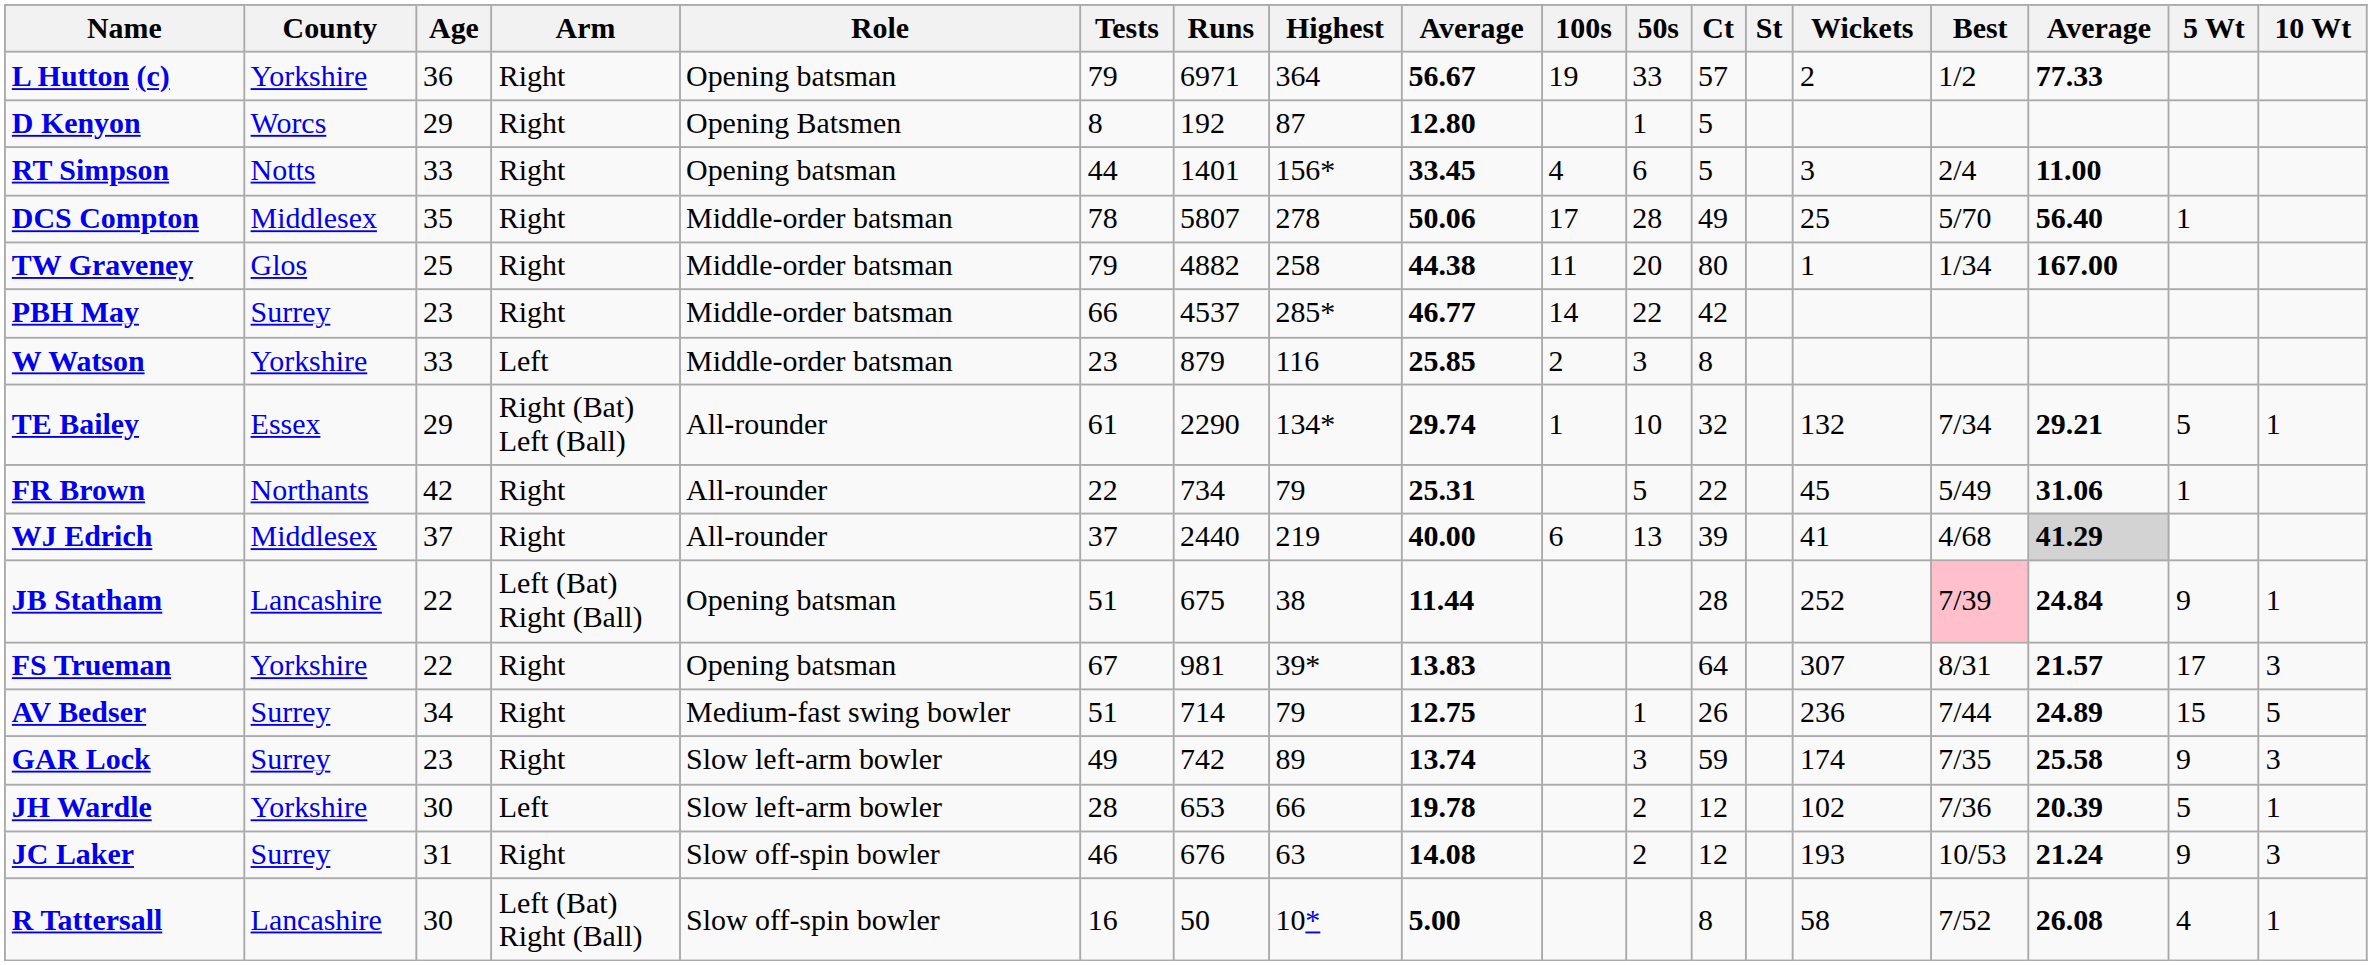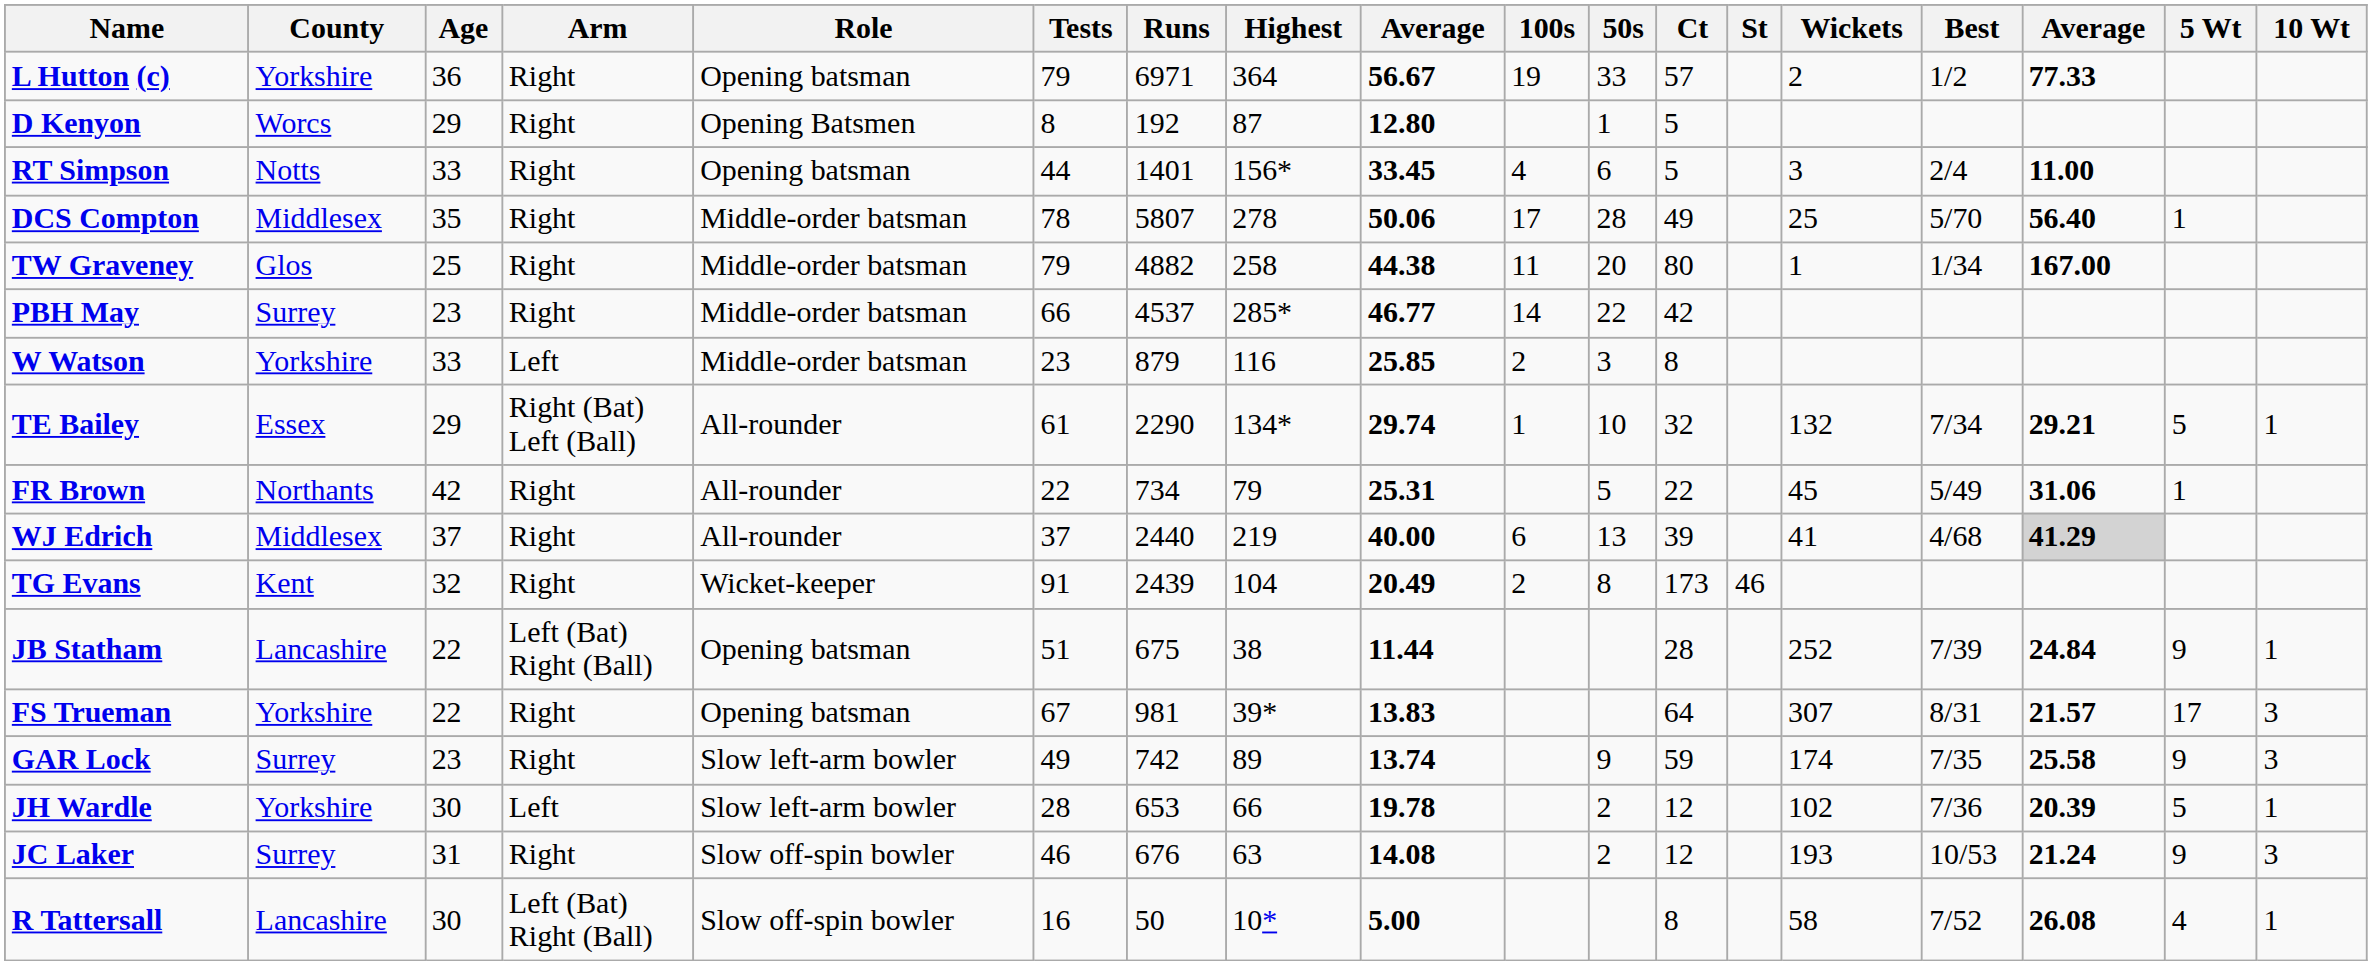 <table class="wikitable" style="width:100%;">
 <tr>
 <th>Name</th>
 <th>County</th>
 <th>Age</th>
 <th>Arm</th>
 <th>Role</th>
 <th>Tests</th>
 <th>Runs</th>
 <th>Highest</th>
 <th>Average</th>
 <th>100s</th>
 <th>50s</th>
 <th>Ct</th>
 <th>St</th>
 <th>Wickets</th>
 <th>Best</th>
 <th>Average</th>
 <th>5 Wt</th>
 <th>10 Wt</th>
 </tr>
 <tr align=left>
 <td><strong><a href='#'>L Hutton</a> <a href='#'>(c)</a></strong></td>
 <td><a href='#'>Yorkshire</a></td>
 <td>36</td>
 <td>Right</td>
 <td>Opening batsman</td>
 <td>79</td>
 <td>6971</td>
 <td>364</td>
 <td><strong>56.67</strong></td>
 <td>19</td>
 <td>33</td>
 <td>57</td>
 <td></td>
 <td>2</td>
 <td>1/2</td>
 <td><strong>77.33</strong></td>
 <td></td>
 <td></td>
 </tr>
 <tr align=left>
 <td><strong><a href='#'>D Kenyon</a></strong></td>
 <td><a href='#'>Worcs</a></td>
 <td>29</td>
 <td>Right</td>
 <td>Opening Batsmen</td>
 <td>8</td>
 <td>192</td>
 <td>87</td>
 <td><strong>12.80</strong></td>
 <td></td>
 <td>1</td>
 <td>5</td>
 <td></td>
 <td></td>
 <td></td>
 <td></td>
 <td></td>
 <td></td>
 </tr>
 <tr align=left>
 <td><strong><a href='#'>RT Simpson</a></strong></td>
 <td><a href='#'>Notts</a></td>
 <td>33</td>
 <td>Right</td>
 <td>Opening batsman</td>
 <td>44</td>
 <td>1401</td>
 <td>156*</td>
 <td><strong>33.45</strong></td>
 <td>4</td>
 <td>6</td>
 <td>5</td>
 <td></td>
 <td>3</td>
 <td>2/4</td>
 <td><strong>11.00</strong></td>
 <td></td>
 <td></td>
 </tr>
 <tr align=left>
 <td><strong><a href='#'>DCS Compton</a></strong></td>
 <td><a href='#'>Middlesex</a></td>
 <td>35</td>
 <td>Right</td>
 <td>Middle-order batsman</td>
 <td>78</td>
 <td>5807</td>
 <td>278</td>
 <td><strong>50.06</strong></td>
 <td>17</td>
 <td>28</td>
 <td>49</td>
 <td></td>
 <td>25</td>
 <td>5/70</td>
 <td><strong>56.40</strong></td>
 <td>1</td>
 <td></td>
 </tr>
 <tr align=left>
 <td><strong><a href='#'>TW Graveney</a></strong></td>
 <td><a href='#'>Glos</a></td>
 <td>25</td>
 <td>Right</td>
 <td>Middle-order batsman</td>
 <td>79</td>
 <td>4882</td>
 <td>258</td>
 <td><strong>44.38</strong></td>
 <td>11</td>
 <td>20</td>
 <td>80</td>
 <td></td>
 <td>1</td>
 <td>1/34</td>
 <td><strong>167.00</strong></td>
 <td></td>
 <td></td>
 </tr>
 <tr align=left>
 <td><strong><a href='#'>PBH May</a></strong></td>
 <td><a href='#'>Surrey</a></td>
 <td>23</td>
 <td>Right</td>
 <td>Middle-order batsman</td>
 <td>66</td>
 <td>4537</td>
 <td>285*</td>
 <td><strong>46.77</strong></td>
 <td>14</td>
 <td>22</td>
 <td>42</td>
 <td></td>
 <td></td>
 <td></td>
 <td></td>
 <td></td>
 <td></td>
 </tr>
 <tr align=left>
 <td><strong><a href='#'>W Watson</a></strong></td>
 <td><a href='#'>Yorkshire</a></td>
 <td>33</td>
 <td>Left</td>
 <td>Middle-order batsman</td>
 <td>23</td>
 <td>879</td>
 <td>116</td>
 <td><strong>25.85</strong></td>
 <td>2</td>
 <td>3</td>
 <td>8</td>
 <td></td>
 <td></td>
 <td></td>
 <td></td>
 <td></td>
 <td></td>
 </tr>
 <tr align=left>
 <td><strong><a href='#'>TE Bailey</a></strong></td>
 <td><a href='#'>Essex</a></td>
 <td>29</td>
 <td>Right (Bat)<br>Left (Ball)</td>
 <td>All-rounder</td>
 <td>61</td>
 <td>2290</td>
 <td>134*</td>
 <td><strong>29.74</strong></td>
 <td>1</td>
 <td>10</td>
 <td>32</td>
 <td></td>
 <td>132</td>
 <td>7/34</td>
 <td><strong>29.21</strong></td>
 <td>5</td>
 <td>1</td>
 </tr>
 <tr align=left>
 <td><strong><a href='#'>FR Brown</a></strong></td>
 <td><a href='#'>Northants</a></td>
 <td>42</td>
 <td>Right</td>
 <td>All-rounder</td>
 <td>22</td>
 <td>734</td>
 <td>79</td>
 <td><strong>25.31</strong></td>
 <td></td>
 <td>5</td>
 <td>22</td>
 <td></td>
 <td>45</td>
 <td>5/49</td>
 <td><strong>31.06</strong></td>
 <td>1</td>
 <td></td>
 </tr>
 <tr align=left>
 <td><strong><a href='#'>WJ Edrich</a></strong></td>
 <td><a href='#'>Middlesex</a></td>
 <td>37</td>
 <td>Right</td>
 <td>All-rounder</td>
 <td>37</td>
 <td>2440</td>
 <td>219</td>
 <td><strong>40.00</strong></td>
 <td>6</td>
 <td>13</td>
 <td>39</td>
 <td></td>
 <td>41</td>
 <td>4/68</td>
 <td style="background: lightgrey;"><strong>41.29</strong></td>
 <td></td>
 <td></td>
 </tr>
 <tr align=left>
+<td><strong><a href='#'>TG Evans</a></strong></td>
+<td><a href='#'>Kent</a></td>
+<td>32</td>
+<td>Right</td>
+<td>Wicket-keeper</td>
+<td>91</td>
+<td>2439</td>
+<td>104</td>
+<td><strong>20.49</strong></td>
+<td>2</td>
+<td>8</td>
+<td>173</td>
+<td>46</td>
+<td></td>
+<td></td>
+<td></td>
+<td></td>
+<td></td>
+</tr>
+<tr align=left>
 <td><strong><a href='#'>JB Statham</a></strong></td>
 <td><a href='#'>Lancashire</a></td>
 <td>22</td>
 <td>Left (Bat)<br>Right (Ball)</td>
 <td>Opening batsman</td>
 <td>51</td>
 <td>675</td>
 <td>38</td>
 <td><strong>11.44</strong></td>
 <td></td>
 <td></td>
 <td>28</td>
 <td></td>
 <td>252</td>
-<td style="background: pink;">7/39</td>
+<td>7/39</td>
 <td><strong>24.84</strong></td>
 <td>9</td>
 <td>1</td>
 </tr>
 <tr align=left>
 <td><strong><a href='#'>FS Trueman</a></strong></td>
 <td><a href='#'>Yorkshire</a></td>
 <td>22</td>
 <td>Right</td>
 <td>Opening batsman</td>
 <td>67</td>
 <td>981</td>
 <td>39*</td>
 <td><strong>13.83</strong></td>
 <td></td>
 <td></td>
 <td>64</td>
 <td></td>
 <td>307</td>
 <td>8/31</td>
 <td><strong>21.57</strong></td>
 <td>17</td>
 <td>3</td>
 </tr>
 <tr align=left>
-<td><strong><a href='#'>AV Bedser</a></strong></td>
-<td><a href='#'>Surrey</a></td>
-<td>34</td>
-<td>Right</td>
-<td>Medium-fast swing bowler</td>
-<td>51</td>
-<td>714</td>
-<td>79</td>
-<td><strong>12.75</strong></td>
-<td></td>
-<td>1</td>
-<td>26</td>
-<td></td>
-<td>236</td>
-<td>7/44</td>
-<td><strong>24.89</strong></td>
-<td>15</td>
-<td>5</td>
-</tr>
-<tr align=left>
 <td><strong><a href='#'>GAR Lock</a></strong></td>
 <td><a href='#'>Surrey</a></td>
 <td>23</td>
 <td>Right</td>
 <td>Slow left-arm bowler</td>
 <td>49</td>
 <td>742</td>
 <td>89</td>
 <td><strong>13.74</strong></td>
 <td></td>
-<td>3</td>
+<td>9</td>
 <td>59</td>
 <td></td>
 <td>174</td>
 <td>7/35</td>
 <td><strong>25.58</strong></td>
 <td>9</td>
 <td>3</td>
 </tr>
 <tr align=left>
 <td><strong><a href='#'>JH Wardle</a></strong></td>
 <td><a href='#'>Yorkshire</a></td>
 <td>30</td>
 <td>Left</td>
 <td>Slow left-arm bowler</td>
 <td>28</td>
 <td>653</td>
 <td>66</td>
 <td><strong>19.78</strong></td>
 <td></td>
 <td>2</td>
 <td>12</td>
 <td></td>
 <td>102</td>
 <td>7/36</td>
 <td><strong>20.39</strong></td>
 <td>5</td>
 <td>1</td>
 </tr>
 <tr align=left>
 <td><strong><a href='#'>JC Laker</a></strong></td>
 <td><a href='#'>Surrey</a></td>
 <td>31</td>
 <td>Right</td>
 <td>Slow off-spin bowler</td>
 <td>46</td>
 <td>676</td>
 <td>63</td>
 <td><strong>14.08</strong></td>
 <td></td>
 <td>2</td>
 <td>12</td>
 <td></td>
 <td>193</td>
 <td>10/53</td>
 <td><strong>21.24</strong></td>
 <td>9</td>
 <td>3</td>
 </tr>
 <tr align=left>
 <td><strong><a href='#'>R Tattersall</a></strong></td>
 <td><a href='#'>Lancashire</a></td>
 <td>30</td>
 <td>Left (Bat)<br>Right (Ball)</td>
 <td>Slow off-spin bowler</td>
 <td>16</td>
 <td>50</td>
 <td>10<a href='#'>*</a></td>
 <td><strong>5.00</strong></td>
 <td></td>
 <td></td>
 <td>8</td>
 <td></td>
 <td>58</td>
 <td>7/52</td>
 <td><strong>26.08</strong></td>
 <td>4</td>
 <td>1</td>
 </tr>
 </table>
